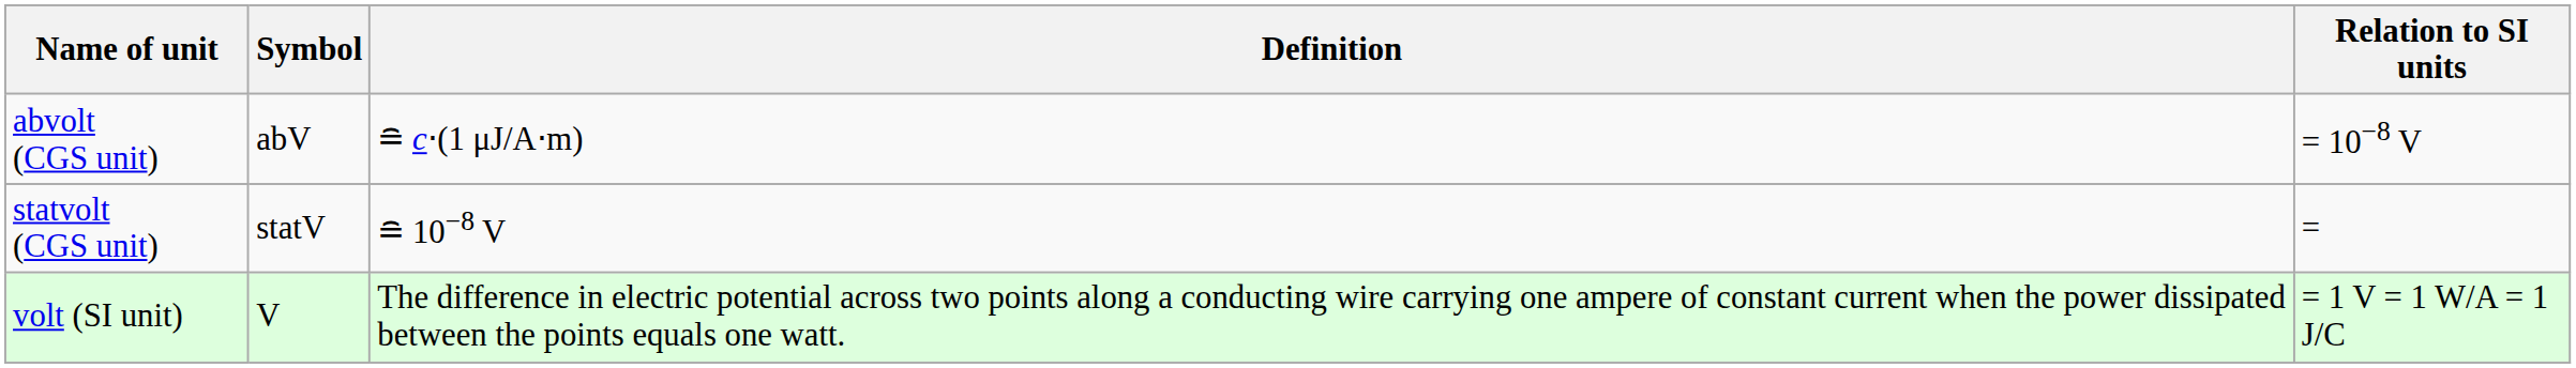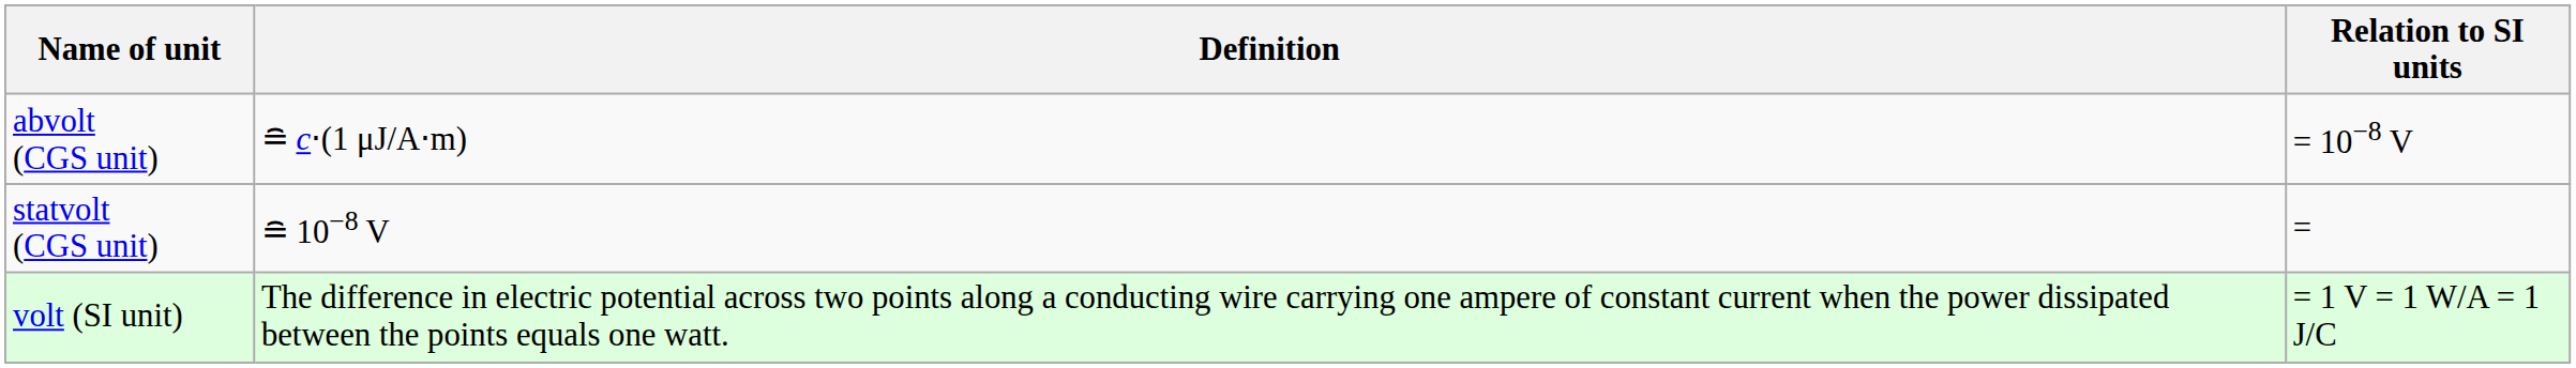 <table class="wikitable">
 <tr>
 <th>Name of unit</th>
-<th>Symbol</th>
 <th>Definition</th>
 <th>Relation to SI units</th>
 </tr>
 <tr>
 <td><a href='#'>abvolt</a> (<a href='#'>CGS&nbsp;unit</a>)</td>
-<td>abV</td>
 <td>≘ <a href='#'><em>c</em></a>⋅(1 μJ/A⋅m)</td>
 <td>= 10<sup>−8</sup> V</td>
 </tr>
 <tr>
 <td><a href='#'>statvolt</a> (<a href='#'>CGS&nbsp;unit</a>)</td>
-<td>statV</td>
 <td>≘ 10<sup>−8</sup> V</td>
 <td>= </td>
 </tr>
 <tr style="background:#dfd;">
 <td><a href='#'>volt</a> (SI unit)</td>
-<td>V</td>
 <td>The difference in electric potential across two points along a conducting wire carrying one ampere of constant current when the power dissipated between the points equals one watt.</td>
 <td>= 1 V = 1 W/A  = 1 J/C</td>
 </tr>
 </table>
